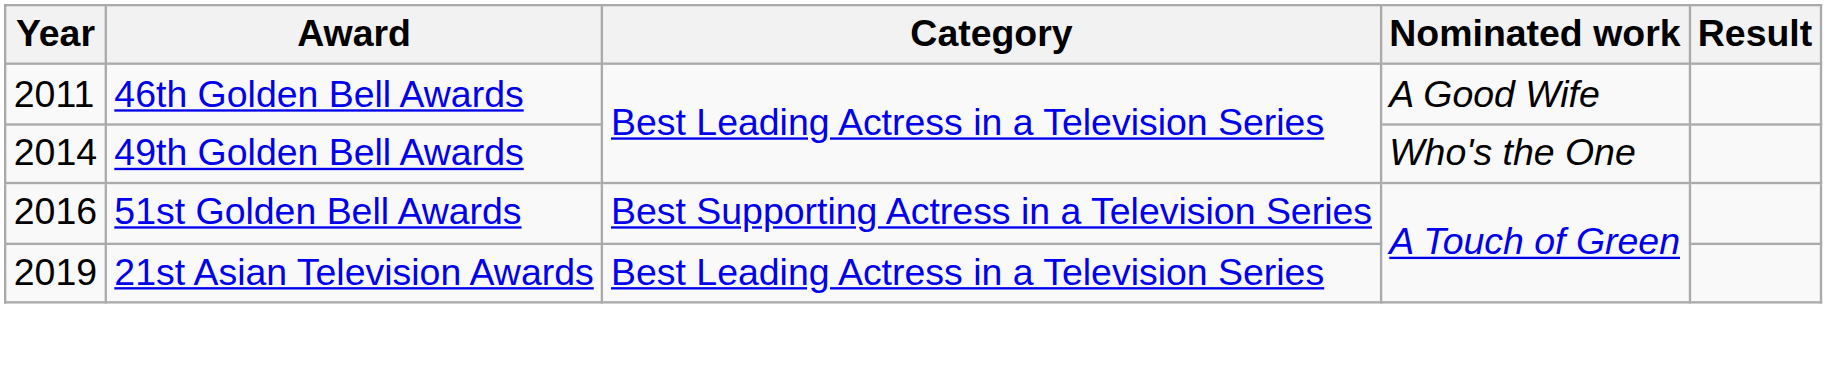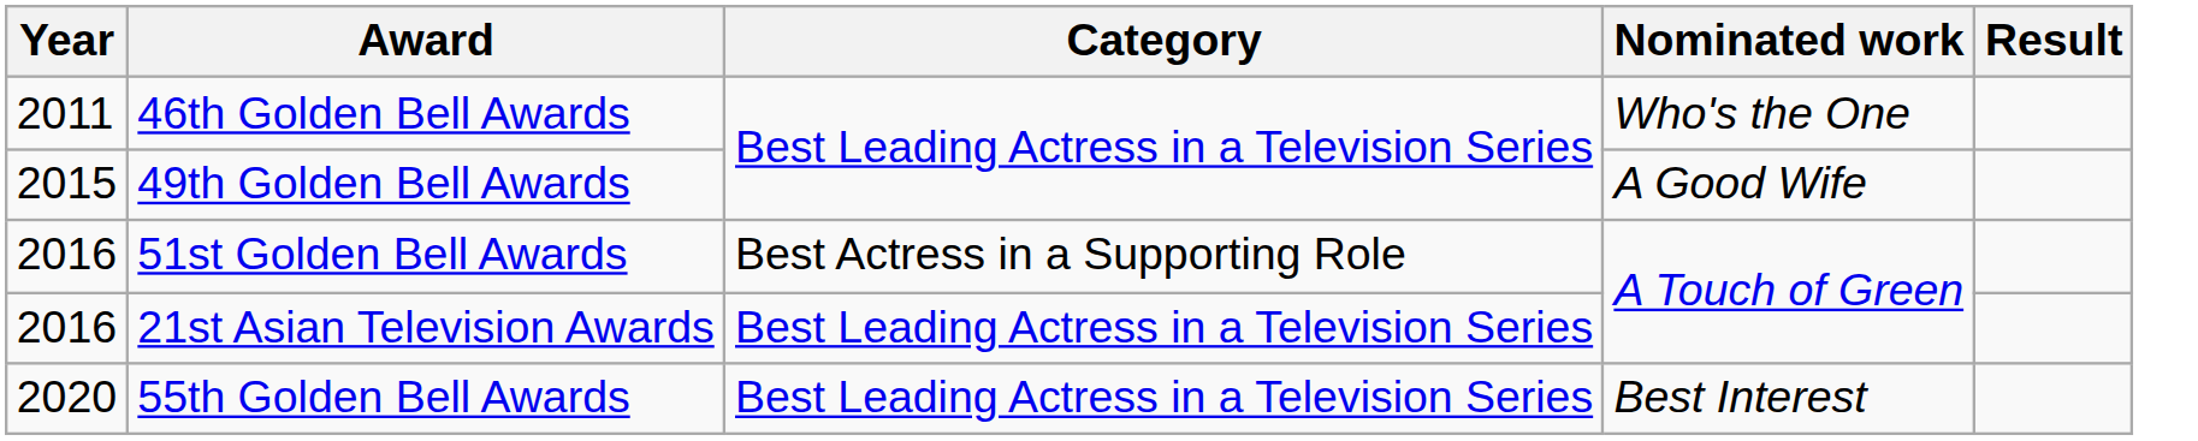 <table class="wikitable sortable">
 <tr>
 <th>Year</th>
 <th>Award</th>
 <th>Category</th>
 <th>Nominated work</th>
 <th>Result</th>
 </tr>
 <tr>
 <td>2011</td>
 <td><a href='#'>46th Golden Bell Awards</a></td>
 <td rowspan=2><a href='#'>Best Leading Actress in a Television Series</a></td>
-<td><em>A Good Wife</em></td>
+<td><em>Who's the One</em></td>
 <td></td>
 </tr>
 <tr>
-<td>2014</td>
+<td>2015</td>
 <td><a href='#'>49th Golden Bell Awards</a></td>
-<td><em>Who's the One</em></td>
+<td><em>A Good Wife</em></td>
 <td></td>
 </tr>
 <tr>
 <td>2016</td>
 <td><a href='#'>51st Golden Bell Awards</a></td>
-<td><a href='#'>Best Supporting Actress in a Television Series</a></td>
+<td>Best Actress in a Supporting Role</td>
 <td rowspan=2><em><a href='#'>A Touch of Green</a></em></td>
 <td></td>
 </tr>
 <tr>
-<td>2019</td>
+<td>2016</td>
 <td><a href='#'>21st Asian Television Awards</a></td>
 <td><a href='#'>Best Leading Actress in a Television Series</a></td>
 <td></td>
 </tr>
+<tr>
+<td>2020</td>
+<td><a href='#'>55th Golden Bell Awards</a></td>
+<td><a href='#'>Best Leading Actress in a Television Series</a></td>
+<td><em>Best Interest</em></td>
+<td></td>
+</tr>
 </table>
